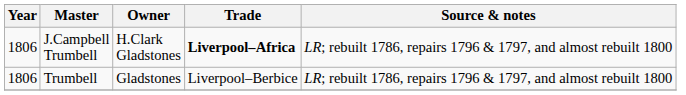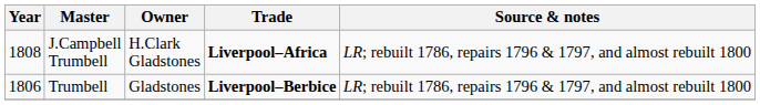 <table class=" wikitable">
 <tr>
 <th>Year</th>
 <th>Master</th>
 <th>Owner</th>
 <th>Trade</th>
 <th>Source & notes</th>
 </tr>
 <tr>
-<td>1806</td>
+<td>1808</td>
 <td>J.Campbell<br>Trumbell</td>
 <td>H.Clark<br>Gladstones</td>
 <td><strong>Liverpool–Africa</strong></td>
 <td><em>LR</em>; rebuilt 1786, repairs 1796 & 1797, and almost rebuilt 1800</td>
 </tr>
 <tr>
 <td>1806</td>
 <td>Trumbell</td>
 <td>Gladstones</td>
-<td>Liverpool–Berbice</td>
+<td><strong>Liverpool–Berbice</strong></td>
 <td><em>LR</em>; rebuilt 1786, repairs 1796 & 1797, and almost rebuilt 1800</td>
 </tr>
 <tr>
 </tr>
 </table>
